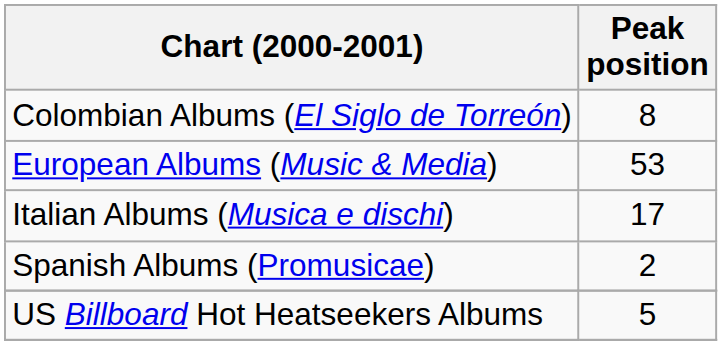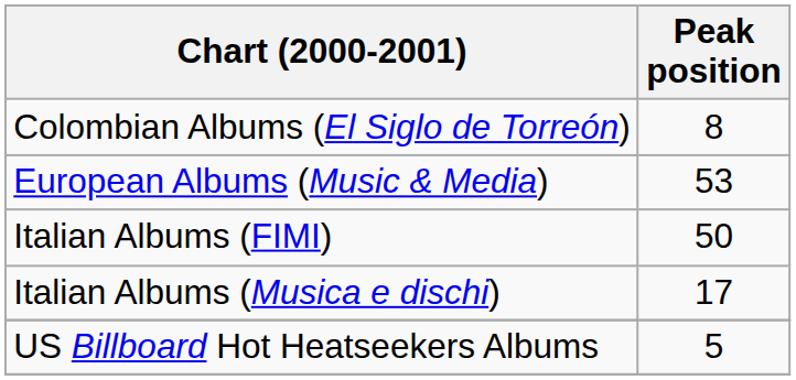 <table class="wikitable">
 <tr>
 <th align="left">Chart (2000-2001)</th>
 <th align="left">Peak<br>position</th>
 </tr>
 <tr>
 <td align="left">Colombian Albums (<em><a href='#'>El Siglo de Torreón</a></em>)</td>
 <td align="center">8</td>
 </tr>
 <tr>
 <td align="left"><a href='#'>European Albums</a> (<em><a href='#'>Music & Media</a></em>)</td>
 <td align="center">53</td>
 </tr>
 <tr>
+<td align="left">Italian Albums (<a href='#'>FIMI</a>)</td>
+<td style="text-align:center;">50</td>
+</tr>
+<tr>
 <td align="left">Italian Albums (<em><a href='#'>Musica e dischi</a></em>)</td>
 <td align="center">17</td>
-</tr>
-<tr>
-<td>Spanish Albums (<a href='#'>Promusicae</a>)</td>
-<td align="center">2</td>
 </tr>
 <tr>
 </tr>
 <tr>
 </tr>
 <tr>
 </tr>
 <tr>
 <td align="left">US <em><a href='#'>Billboard</a></em> Hot Heatseekers Albums</td>
 <td style="text-align:center;">5</td>
 </tr>
 <tr>
 </tr>
 </table>
